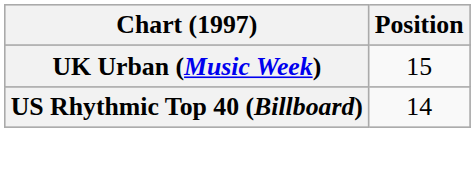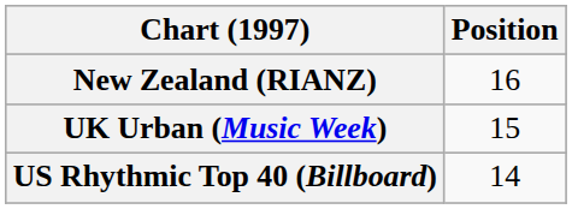 <table class="wikitable sortable plainrowheaders" style="text-align:center">
 <tr>
 <th>Chart (1997)</th>
 <th>Position</th>
+</tr>
+<tr>
+<th scope="row">New Zealand (RIANZ)</th>
+<td>16</td>
 </tr>
 <tr>
 <th scope="row">UK Urban (<em><a href='#'>Music Week</a></em>)</th>
 <td>15</td>
 </tr>
 <tr>
 <th scope="row">US Rhythmic Top 40 (<em>Billboard</em>)</th>
 <td>14</td>
 </tr>
 </table>
